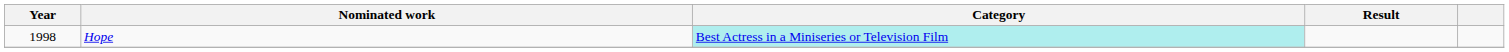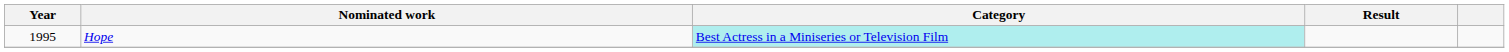 <table class="wikitable" style="width:90%;">
 <tr>
 <th width=5%>Year</th>
 <th style="width:40%;">Nominated work</th>
 <th style="width:40%;">Category</th>
 <th style="width:10%;">Result</th>
 <th width=3%></th>
 </tr>
 <tr>
-<td style="text-align:center;">1998</td>
+<td style="text-align:center;">1995</td>
 <td><em><a href='#'>Hope</a></em></td>
 <td style="background: paleturquoise;"><a href='#'>Best Actress in a Miniseries or Television Film</a></td>
 <td></td>
 <td style="text-align:center;"></td>
 </tr>
 <tr>
 </tr>
 </table>
